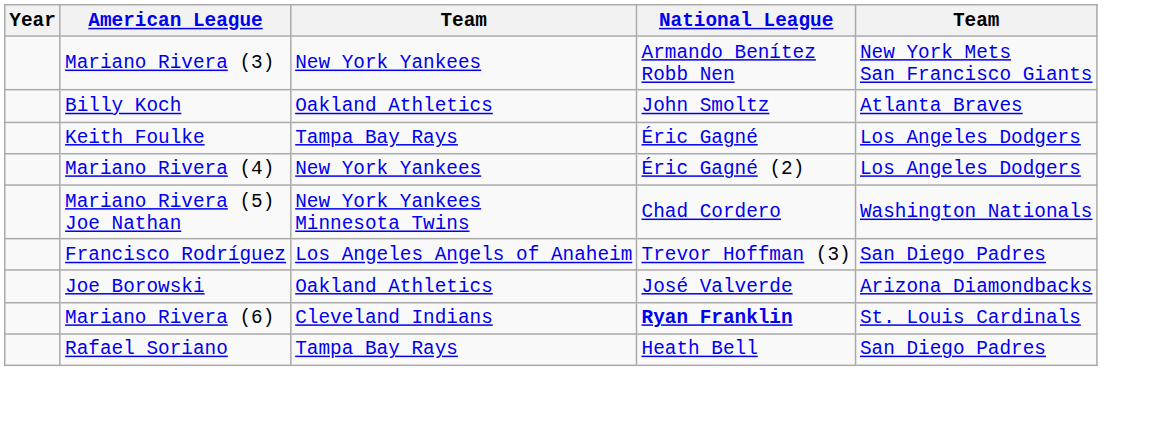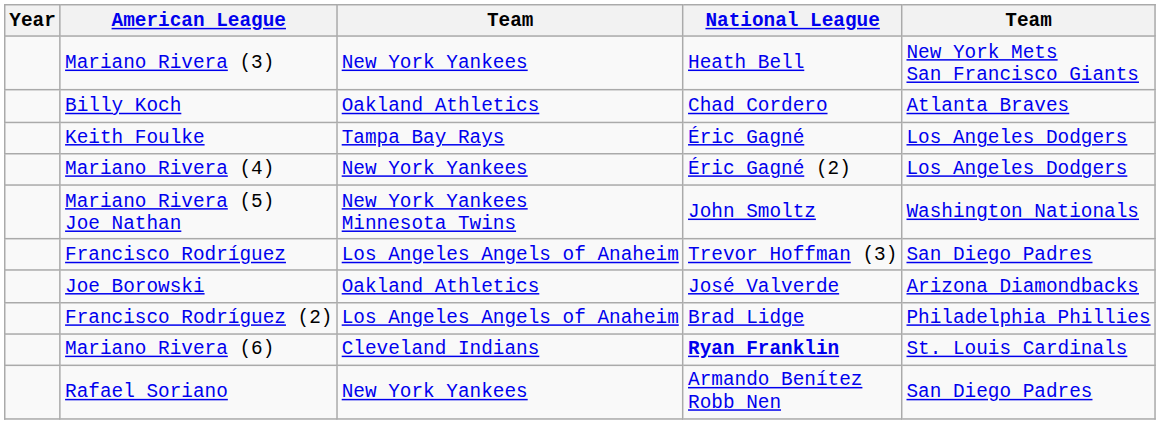 <table class="wikitable sortable">
 <tr>
 <th>Year</th>
 <th><a href='#'>American League</a></th>
 <th>Team</th>
 <th><a href='#'>National League</a></th>
 <th>Team</th>
 </tr>
 <tr>
 <td></td>
 <td><a href='#'>Mariano Rivera</a> (3)</td>
 <td><a href='#'>New York Yankees</a></td>
-<td><a href='#'>Armando Benítez</a><br><a href='#'>Robb Nen</a></td>
+<td><a href='#'>Heath Bell</a></td>
 <td><a href='#'>New York Mets</a><br><a href='#'>San Francisco Giants</a></td>
 </tr>
 <tr>
 <td></td>
 <td><a href='#'>Billy Koch</a></td>
 <td><a href='#'>Oakland Athletics</a></td>
-<td><a href='#'>John Smoltz</a></td>
+<td><a href='#'>Chad Cordero</a></td>
 <td><a href='#'>Atlanta Braves</a></td>
 </tr>
 <tr>
 <td></td>
 <td><a href='#'>Keith Foulke</a></td>
 <td><a href='#'>Tampa Bay Rays</a></td>
 <td><a href='#'>Éric Gagné</a></td>
 <td><a href='#'>Los Angeles Dodgers</a></td>
 </tr>
 <tr>
 <td></td>
 <td><a href='#'>Mariano Rivera</a> (4)</td>
 <td><a href='#'>New York Yankees</a></td>
 <td><a href='#'>Éric Gagné</a> (2)</td>
 <td><a href='#'>Los Angeles Dodgers</a></td>
 </tr>
 <tr>
 <td></td>
 <td><a href='#'>Mariano Rivera</a> (5)<br><a href='#'>Joe Nathan</a></td>
 <td><a href='#'>New York Yankees</a><br><a href='#'>Minnesota Twins</a></td>
-<td><a href='#'>Chad Cordero</a></td>
+<td><a href='#'>John Smoltz</a></td>
 <td><a href='#'>Washington Nationals</a></td>
 </tr>
 <tr>
 <td></td>
 <td><a href='#'>Francisco Rodríguez</a></td>
 <td><a href='#'>Los Angeles Angels of Anaheim</a></td>
 <td><a href='#'>Trevor Hoffman</a> (3)</td>
 <td><a href='#'>San Diego Padres</a></td>
 </tr>
 <tr>
 <td></td>
 <td><a href='#'>Joe Borowski</a></td>
 <td><a href='#'>Oakland Athletics</a></td>
 <td><a href='#'>José Valverde</a></td>
 <td><a href='#'>Arizona Diamondbacks</a></td>
 </tr>
 <tr>
 <td></td>
+<td><a href='#'>Francisco Rodríguez</a> (2)</td>
+<td><a href='#'>Los Angeles Angels of Anaheim</a></td>
+<td><a href='#'>Brad Lidge</a></td>
+<td><a href='#'>Philadelphia Phillies</a></td>
+</tr>
+<tr>
+<td></td>
 <td><a href='#'>Mariano Rivera</a> (6)</td>
 <td><a href='#'>Cleveland Indians</a></td>
 <td><strong><a href='#'>Ryan Franklin</a></strong></td>
 <td><a href='#'>St. Louis Cardinals</a></td>
 </tr>
 <tr>
 <td></td>
 <td><a href='#'>Rafael Soriano</a></td>
-<td><a href='#'>Tampa Bay Rays</a></td>
-<td><a href='#'>Heath Bell</a></td>
+<td><a href='#'>New York Yankees</a></td>
+<td><a href='#'>Armando Benítez</a><br><a href='#'>Robb Nen</a></td>
 <td><a href='#'>San Diego Padres</a></td>
 </tr>
 </table>
